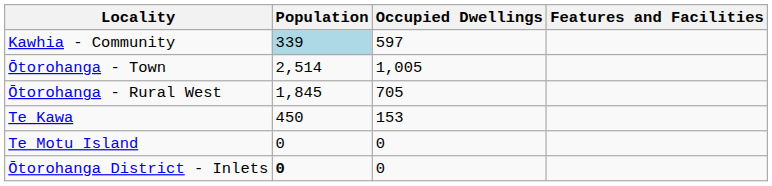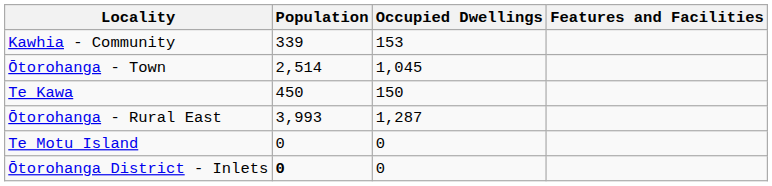 <table class="wikitable sortable">
 <tr>
 <th>Locality</th>
 <th>Population</th>
 <th>Occupied Dwellings</th>
 <th>Features and Facilities</th>
 </tr>
 <tr>
 <td><a href='#'>Kawhia</a> - Community</td>
-<td style="background: lightblue;">339</td>
-<td>597</td>
+<td>339</td>
+<td>153</td>
 <td></td>
 </tr>
 <tr>
 <td><a href='#'>Ōtorohanga</a> - Town</td>
 <td>2,514</td>
-<td>1,005</td>
-<td></td>
-</tr>
-<tr>
-<td><a href='#'>Ōtorohanga</a> - Rural West</td>
-<td>1,845</td>
-<td>705</td>
+<td>1,045</td>
 <td></td>
 </tr>
 <tr>
 <td><a href='#'>Te Kawa</a></td>
 <td>450</td>
-<td>153</td>
+<td>150</td>
+<td></td>
+</tr>
+<tr>
+<td><a href='#'>Ōtorohanga</a> - Rural East</td>
+<td>3,993</td>
+<td>1,287</td>
 <td></td>
 </tr>
 <tr>
 <td><a href='#'>Te Motu Island</a></td>
 <td>0</td>
 <td>0</td>
 <td></td>
 </tr>
 <tr>
 <td><a href='#'>Ōtorohanga District</a> - Inlets</td>
 <td><strong>0</strong></td>
 <td>0</td>
 <td></td>
 </tr>
 </table>
